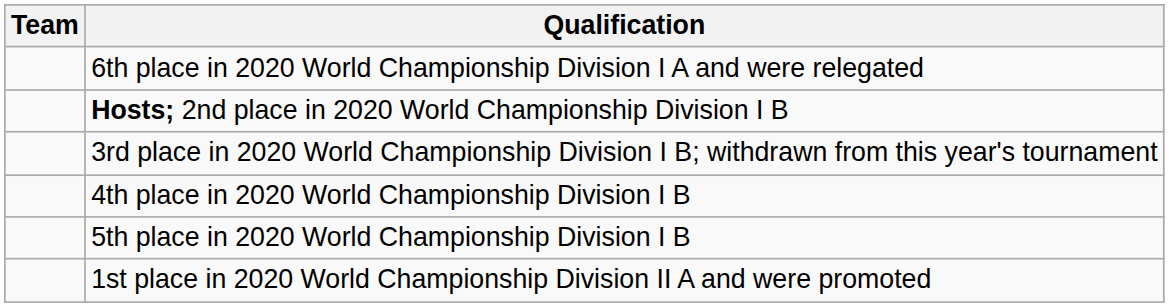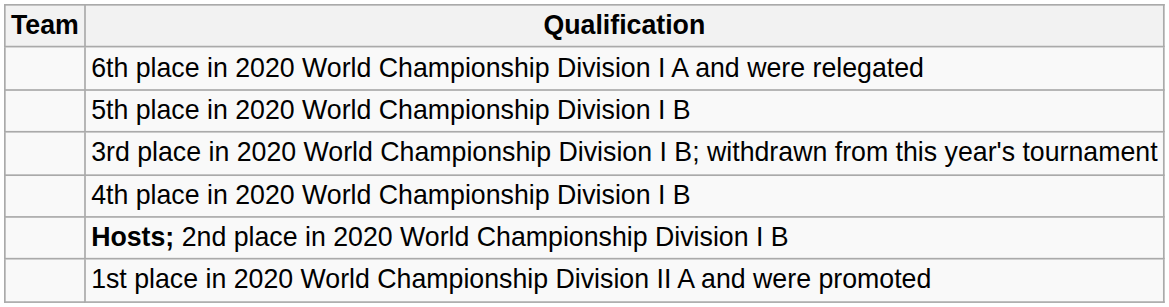 <table class="wikitable">
 <tr>
 <th>Team</th>
 <th>Qualification</th>
 </tr>
 <tr>
 <td></td>
 <td>6th place in 2020 World Championship Division I A and were relegated</td>
 </tr>
 <tr>
 <td></td>
-<td><strong>Hosts;</strong> 2nd place in 2020 World Championship Division I B</td>
+<td>5th place in 2020 World Championship Division I B</td>
 </tr>
 <tr>
 <td><s></s></td>
 <td>3rd place in 2020 World Championship Division I B; withdrawn from this year's tournament</td>
 </tr>
 <tr>
 <td></td>
 <td>4th place in 2020 World Championship Division I B</td>
 </tr>
 <tr>
 <td></td>
-<td>5th place in 2020 World Championship Division I B</td>
+<td><strong>Hosts;</strong> 2nd place in 2020 World Championship Division I B</td>
 </tr>
 <tr>
 <td></td>
 <td>1st place in 2020 World Championship Division II A and were promoted</td>
 </tr>
 </table>
